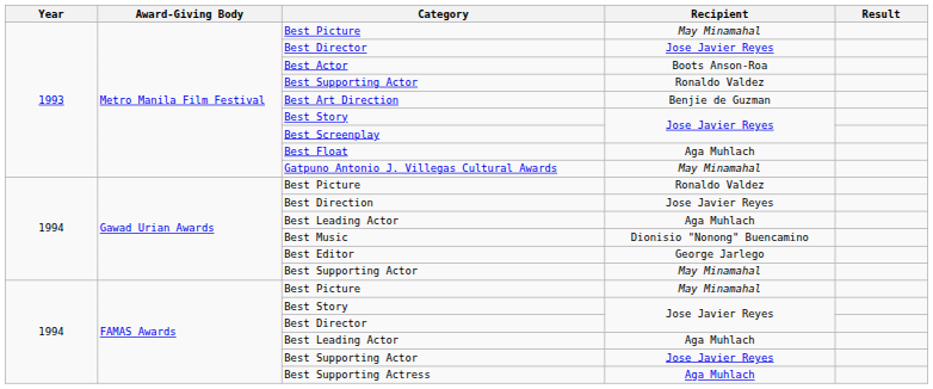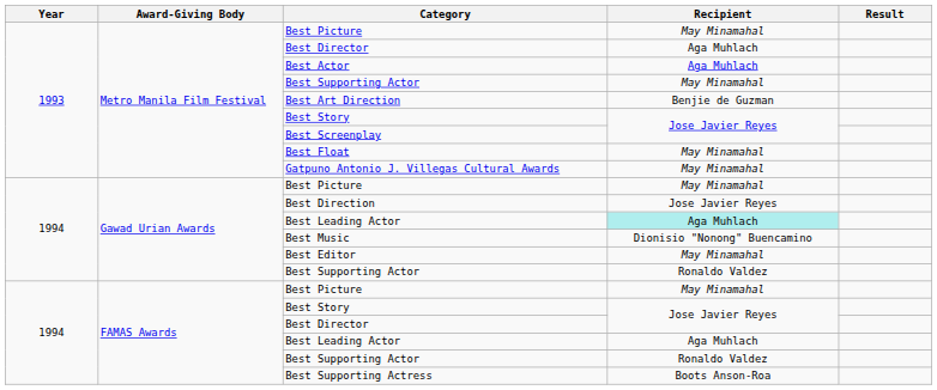 <table | width="90%" class="wikitable sortable">
 <tr>
 <th width="10%">Year</th>
 <th width="20%">Award-Giving Body</th>
 <th width="35%">Category</th>
 <th width="25%">Recipient</th>
 <th width="20%">Result</th>
 </tr>
 <tr>
 <td rowspan="9" align="center"><a href='#'>1993</a></td>
 <td rowspan="9" align="left"><a href='#'>Metro Manila Film Festival</a></td>
 <td align="left"><a href='#'>Best Picture</a></td>
 <td align="center"><em>May Minamahal</em></td>
 <td></td>
 </tr>
 <tr>
 <td align="left"><a href='#'>Best Director</a></td>
-<td align="center"><a href='#'>Jose Javier Reyes</a></td>
+<td align="center">Aga Muhlach</td>
 <td></td>
 </tr>
 <tr>
 <td align="left"><a href='#'>Best Actor</a></td>
-<td align="center">Boots Anson-Roa</td>
+<td align="center"><a href='#'>Aga Muhlach</a></td>
 <td></td>
 </tr>
 <tr>
 <td align="left"><a href='#'>Best Supporting Actor</a></td>
-<td align="center">Ronaldo Valdez</td>
+<td align="center"><em>May Minamahal</em></td>
 <td></td>
 </tr>
 <tr>
 <td align="left"><a href='#'>Best Art Direction</a></td>
 <td align="center">Benjie de Guzman</td>
 <td></td>
 </tr>
 <tr>
 <td align="left"><a href='#'>Best Story</a></td>
 <td align="center" rowspan=2><a href='#'>Jose Javier Reyes</a></td>
 <td></td>
 </tr>
 <tr>
 <td align="left"><a href='#'>Best Screenplay</a></td>
 <td></td>
 </tr>
 <tr>
 <td align="left"><a href='#'>Best Float</a></td>
-<td align="center">Aga Muhlach</td>
+<td align="center"><em>May Minamahal</em></td>
 <td></td>
 </tr>
 <tr>
 <td align="left"><a href='#'>Gatpuno Antonio J. Villegas Cultural Awards</a></td>
 <td align="center"><em>May Minamahal</em></td>
 <td></td>
 </tr>
 <tr>
 <td rowspan="6" align="center">1994</td>
 <td rowspan="6" align="left"><a href='#'>Gawad Urian Awards</a></td>
 <td align="left">Best Picture</td>
-<td align="center">Ronaldo Valdez</td>
+<td align="center"><em>May Minamahal</em></td>
 <td></td>
 </tr>
 <tr>
 <td align="left">Best Direction</td>
 <td align="center">Jose Javier Reyes</td>
 <td></td>
 </tr>
 <tr>
 <td align="left">Best Leading Actor</td>
-<td align="center">Aga Muhlach</td>
+<td align="center" style="background: paleturquoise;">Aga Muhlach</td>
 <td></td>
 </tr>
 <tr>
 <td align="left">Best Music</td>
 <td align="center">Dionisio "Nonong" Buencamino</td>
 <td></td>
 </tr>
 <tr>
 <td align="left">Best Editor</td>
-<td align="center">George Jarlego</td>
+<td align="center"><em>May Minamahal</em></td>
 <td></td>
 </tr>
 <tr>
 <td align="left">Best Supporting Actor</td>
-<td align="center"><em>May Minamahal</em></td>
+<td align="center">Ronaldo Valdez</td>
 <td></td>
 </tr>
 <tr>
 <td rowspan="6" align="center">1994</td>
 <td rowspan="6" align="left"><a href='#'>FAMAS Awards</a></td>
 <td align="left">Best Picture</td>
 <td align="center"><em>May Minamahal</em></td>
 <td></td>
 </tr>
 <tr>
 <td align="left">Best Story</td>
 <td rowspan="2" align="center">Jose Javier Reyes</td>
 <td></td>
 </tr>
 <tr>
 <td align="left">Best Director</td>
 <td></td>
 </tr>
 <tr>
 <td align="left">Best Leading Actor</td>
 <td align="center">Aga Muhlach</td>
 <td></td>
 </tr>
 <tr>
 <td align="left">Best Supporting Actor</td>
-<td align="center"><a href='#'>Jose Javier Reyes</a></td>
+<td align="center">Ronaldo Valdez</td>
 <td></td>
 </tr>
 <tr>
 <td align="left">Best Supporting Actress</td>
-<td align="center"><a href='#'>Aga Muhlach</a></td>
+<td align="center">Boots Anson-Roa</td>
 <td></td>
 </tr>
 </table>
